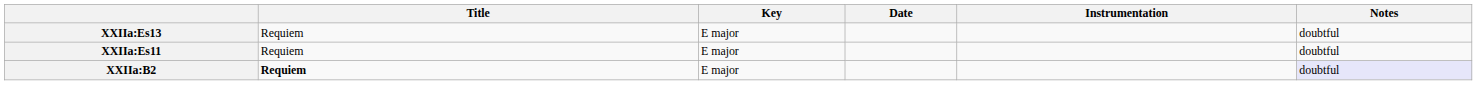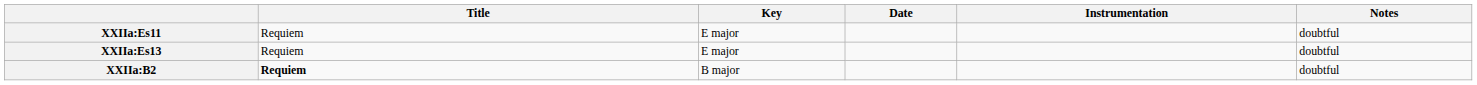 <table class="wikitable sortable" style="text-align: left" width=100%>
 <tr>
 <th scope="col"><a href='#'></a></th>
 <th scope="col" style="width: 30%;">Title</th>
 <th scope="col" style="width: 10%;">Key</th>
 <th scope="col">Date</th>
 <th scope="col">Instrumentation</th>
 <th scope="col">Notes</th>
 </tr>
 <tr>
-<th scope="row">XXIIa:Es13</th>
+<th scope="row">XXIIa:Es11</th>
 <td>Requiem</td>
 <td>E major</td>
 <td></td>
 <td></td>
 <td>doubtful</td>
 </tr>
 <tr>
-<th scope="row">XXIIa:Es11</th>
+<th scope="row">XXIIa:Es13</th>
 <td>Requiem</td>
 <td>E major</td>
 <td></td>
 <td></td>
 <td>doubtful</td>
 </tr>
 <tr>
 <th scope="row">XXIIa:B2</th>
 <td><strong>Requiem</strong></td>
-<td>E major</td>
+<td>B major</td>
 <td></td>
 <td></td>
-<td style="background: lavender;">doubtful</td>
+<td>doubtful</td>
 </tr>
 </table>
